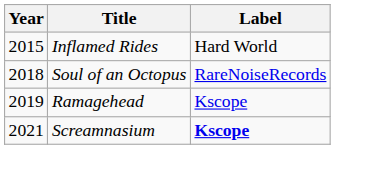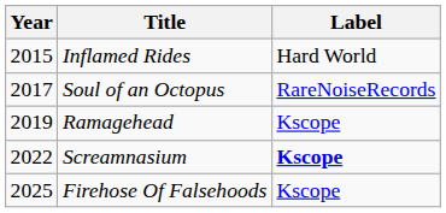 <table class="wikitable">
 <tr>
 <th>Year</th>
 <th>Title</th>
 <th>Label</th>
 </tr>
 <tr>
 <td>2015</td>
 <td><em>Inflamed Rides</em></td>
 <td>Hard World</td>
 </tr>
 <tr>
-<td>2018</td>
+<td>2017</td>
 <td><em>Soul of an Octopus</em></td>
 <td><a href='#'>RareNoiseRecords</a></td>
 </tr>
 <tr>
 <td>2019</td>
 <td><em>Ramagehead</em></td>
 <td><a href='#'>Kscope</a></td>
 </tr>
 <tr>
-<td>2021</td>
+<td>2022</td>
 <td><em>Screamnasium</em></td>
 <td><strong><a href='#'>Kscope</a></strong></td>
 </tr>
+<tr>
+<td>2025</td>
+<td><em>Firehose Of Falsehoods</em></td>
+<td><a href='#'>Kscope</a></td>
+</tr>
 </table>
